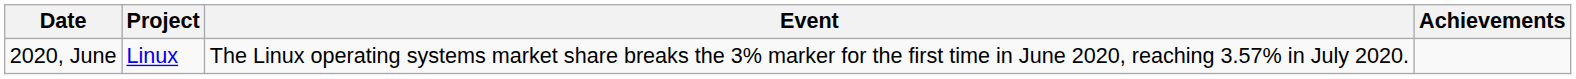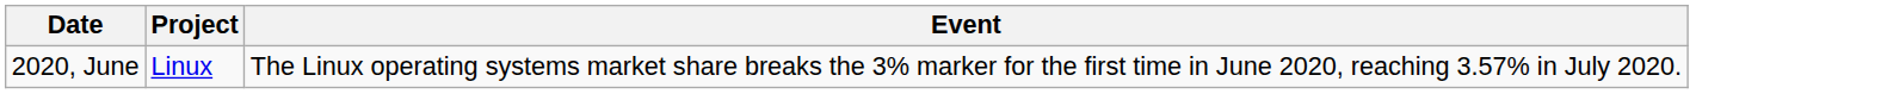 <table class="wikitable sortable">
 <tr>
 <th>Date</th>
 <th>Project</th>
 <th class="unsortable">Event</th>
-<th class="unsortable">Achievements</th>
 </tr>
 <tr valign="top">
 <td>2020, June</td>
 <td><a href='#'>Linux</a></td>
 <td>The Linux operating systems market share breaks the 3% marker for the first time in June 2020, reaching 3.57% in July 2020.</td>
-<td></td>
 </tr>
 </table>
